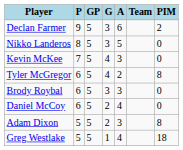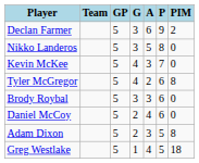 <table class="wikitable">
 <tr>
 <th style="background:lightblue;">Player</th>
-<th style="background:lightblue;">P</th>
+<th style="background:lightblue;">Team</th>
 <th style="background:lightblue;">GP</th>
 <th style="background:lightblue;">G</th>
 <th style="background:lightblue;">A</th>
-<th style="background:lightblue;">Team</th>
+<th style="background:lightblue;">P</th>
 <th style="background:lightblue;">PIM</th>
 </tr>
 <tr>
 <td><a href='#'>Declan Farmer</a></td>
-<td>9</td>
+<td></td>
 <td>5</td>
 <td>3</td>
 <td>6</td>
-<td></td>
+<td>9</td>
 <td>2</td>
 </tr>
 <tr>
 <td><a href='#'>Nikko Landeros</a></td>
-<td>8</td>
+<td></td>
 <td>5</td>
 <td>3</td>
 <td>5</td>
-<td></td>
+<td>8</td>
 <td>0</td>
 </tr>
 <tr>
 <td><a href='#'>Kevin McKee</a></td>
-<td>7</td>
+<td></td>
 <td>5</td>
 <td>4</td>
 <td>3</td>
-<td></td>
+<td>7</td>
 <td>0</td>
 </tr>
 <tr>
 <td><a href='#'>Tyler McGregor</a></td>
-<td>6</td>
+<td></td>
 <td>5</td>
 <td>4</td>
 <td>2</td>
-<td></td>
+<td>6</td>
 <td>8</td>
 </tr>
 <tr>
 <td><a href='#'>Brody Roybal</a></td>
-<td>6</td>
+<td></td>
 <td>5</td>
 <td>3</td>
 <td>3</td>
-<td></td>
+<td>6</td>
 <td>0</td>
 </tr>
 <tr>
 <td><a href='#'>Daniel McCoy</a></td>
-<td>6</td>
+<td></td>
 <td>5</td>
 <td>2</td>
 <td>4</td>
-<td></td>
+<td>6</td>
 <td>0</td>
 </tr>
 <tr>
 <td><a href='#'>Adam Dixon</a></td>
-<td>5</td>
+<td></td>
 <td>5</td>
 <td>2</td>
 <td>3</td>
-<td></td>
+<td>5</td>
 <td>8</td>
 </tr>
 <tr>
 <td><a href='#'>Greg Westlake</a></td>
-<td>5</td>
+<td></td>
 <td>5</td>
 <td>1</td>
 <td>4</td>
-<td></td>
+<td>5</td>
 <td>18</td>
 </tr>
 </table>
